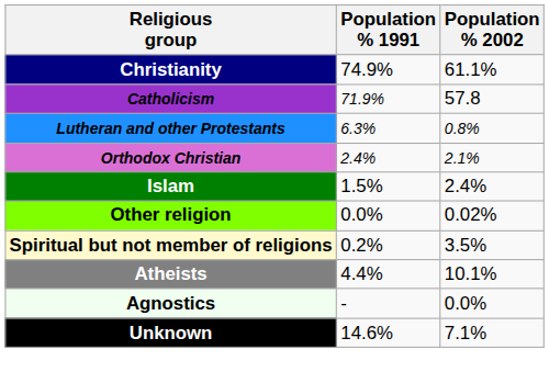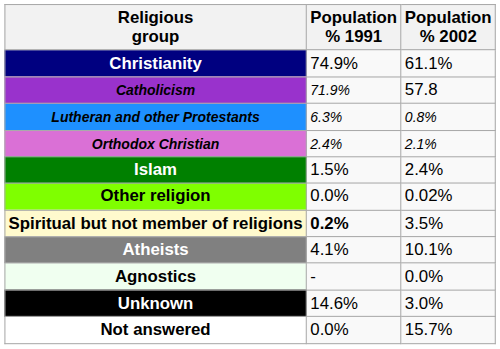 <table class="wikitable sortable" style="margin:auto;">
 <tr style="text-align: center;">
 <th>Religious<br>group</th>
 <th>Population <br>% <strong>1991</strong></th>
 <th>Population <br>% <strong>2002</strong></th>
 </tr>
 <tr>
 <th style="background:Navy; color:white;">Christianity</th>
 <td>74.9%</td>
 <td>61.1%</td>
 </tr>
 <tr>
 <th style="background:DarkOrchid;"><small><em>Catholicism</em></small></th>
 <td><small><em>71.9%</em></small></td>
 <td>57.8</td>
 </tr>
 <tr>
 <th style="background:DodgerBlue;"><small><em>Lutheran and other Protestants</em></small></th>
 <td><small><em>6.3%</em></small></td>
 <td><small><em>0.8%</em></small></td>
 </tr>
 <tr>
 <th style="background:Orchid;"><small><em>Orthodox Christian</em></small></th>
 <td><small><em>2.4%</em></small></td>
 <td><small><em>2.1%</em></small></td>
 </tr>
 <tr>
 <th style="background:Green; color:white;">Islam</th>
 <td>1.5%</td>
 <td>2.4%</td>
 </tr>
 <tr>
 <th style="background:Chartreuse;">Other religion</th>
 <td>0.0%</td>
 <td>0.02%</td>
 </tr>
 <tr>
 <th style="background:LemonChiffon;">Spiritual but not member of religions</th>
-<td>0.2%</td>
+<td><strong>0.2%</strong></td>
 <td>3.5%</td>
 </tr>
 <tr>
 <th style="background:Grey; color:white;">Atheists</th>
-<td>4.4%</td>
+<td>4.1%</td>
 <td>10.1%</td>
 </tr>
 <tr>
 <th style="background:Honeydew;">Agnostics</th>
 <td>-</td>
 <td>0.0%</td>
 </tr>
 <tr>
 <th style="background:Black; color:white;">Unknown</th>
 <td>14.6%</td>
-<td>7.1%</td>
+<td>3.0%</td>
+</tr>
+<tr>
+<th style="background:White;">Not answered</th>
+<td>0.0%</td>
+<td>15.7%</td>
 </tr>
 </table>
